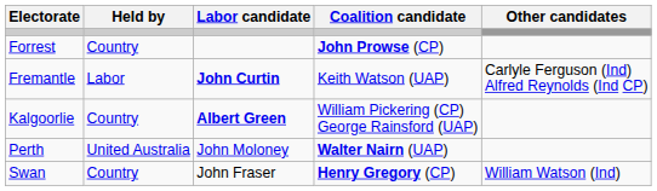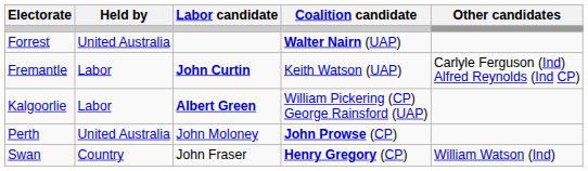 <table class="wikitable">
 <tr>
 <th>Electorate</th>
 <th>Held by</th>
 <th><a href='#'>Labor</a> candidate</th>
 <th><a href='#'>Coalition</a> candidate</th>
 <th>Other candidates</th>
 </tr>
 <tr bgcolor="#cccccc">
 <td></td>
 <td></td>
 <td></td>
 <td></td>
 <td bgcolor="#999999"></td>
 </tr>
 <tr>
 <td><a href='#'>Forrest</a></td>
-<td><a href='#'>Country</a></td>
+<td><a href='#'>United Australia</a></td>
 <td></td>
-<td><strong><a href='#'>John Prowse</a></strong> (<a href='#'>CP</a>)</td>
+<td><strong><a href='#'>Walter Nairn</a></strong> (<a href='#'>UAP</a>)</td>
 <td></td>
 </tr>
 <tr>
 <td><a href='#'>Fremantle</a></td>
 <td><a href='#'>Labor</a></td>
 <td><strong><a href='#'>John Curtin</a></strong></td>
 <td><a href='#'>Keith Watson</a> (<a href='#'>UAP</a>)</td>
 <td>Carlyle Ferguson (<a href='#'>Ind</a>)<br><a href='#'>Alfred Reynolds</a> (<a href='#'>Ind</a> <a href='#'>CP</a>)</td>
 </tr>
 <tr>
 <td><a href='#'>Kalgoorlie</a></td>
-<td><a href='#'>Country</a></td>
+<td><a href='#'>Labor</a></td>
 <td><strong><a href='#'>Albert Green</a></strong></td>
 <td><a href='#'>William Pickering</a> (<a href='#'>CP</a>)<br><a href='#'>George Rainsford</a> (<a href='#'>UAP</a>)</td>
 <td></td>
 </tr>
 <tr>
 <td><a href='#'>Perth</a></td>
 <td><a href='#'>United Australia</a></td>
 <td><a href='#'>John Moloney</a></td>
-<td><strong><a href='#'>Walter Nairn</a></strong> (<a href='#'>UAP</a>)</td>
+<td><strong><a href='#'>John Prowse</a></strong> (<a href='#'>CP</a>)</td>
 <td></td>
 </tr>
 <tr>
 <td><a href='#'>Swan</a></td>
 <td><a href='#'>Country</a></td>
 <td>John Fraser</td>
 <td><strong><a href='#'>Henry Gregory</a></strong> (<a href='#'>CP</a>)</td>
 <td><a href='#'>William Watson</a> (<a href='#'>Ind</a>)</td>
 </tr>
 </table>
